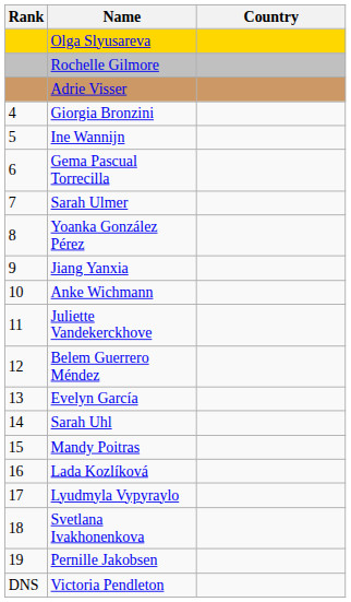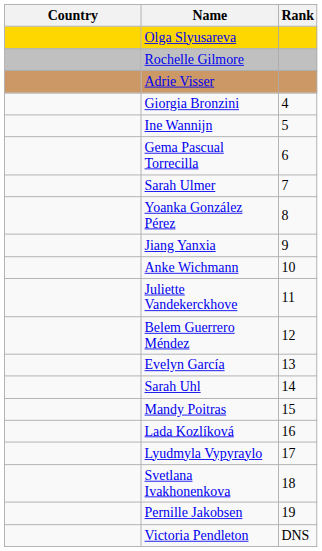 <table class="wikitable">
 <tr>
+<th width=150>Country</th>
+<th width=150>Name</th>
 <th width=20>Rank</th>
-<th width=150>Name</th>
-<th width=150>Country</th>
 </tr>
 <tr bgcolor=gold>
 <td></td>
 <td><a href='#'>Olga Slyusareva</a></td>
 <td></td>
 </tr>
 <tr bgcolor=silver>
 <td></td>
 <td><a href='#'>Rochelle Gilmore</a></td>
 <td></td>
 </tr>
 <tr bgcolor=cc9966>
 <td></td>
 <td><a href='#'>Adrie Visser</a></td>
 <td></td>
 </tr>
 <tr>
+<td></td>
+<td><a href='#'>Giorgia Bronzini</a></td>
 <td>4</td>
-<td><a href='#'>Giorgia Bronzini</a></td>
-<td></td>
 </tr>
 <tr>
+<td></td>
+<td><a href='#'>Ine Wannijn</a></td>
 <td>5</td>
-<td><a href='#'>Ine Wannijn</a></td>
-<td></td>
 </tr>
 <tr>
+<td></td>
+<td><a href='#'>Gema Pascual Torrecilla</a></td>
 <td>6</td>
-<td><a href='#'>Gema Pascual Torrecilla</a></td>
-<td></td>
 </tr>
 <tr>
+<td></td>
+<td><a href='#'>Sarah Ulmer</a></td>
 <td>7</td>
-<td><a href='#'>Sarah Ulmer</a></td>
-<td></td>
 </tr>
 <tr>
+<td></td>
+<td><a href='#'>Yoanka González Pérez</a></td>
 <td>8</td>
-<td><a href='#'>Yoanka González Pérez</a></td>
-<td></td>
 </tr>
 <tr>
+<td></td>
+<td><a href='#'>Jiang Yanxia</a></td>
 <td>9</td>
-<td><a href='#'>Jiang Yanxia</a></td>
-<td></td>
 </tr>
 <tr>
+<td></td>
+<td><a href='#'>Anke Wichmann</a></td>
 <td>10</td>
-<td><a href='#'>Anke Wichmann</a></td>
-<td></td>
 </tr>
 <tr>
+<td></td>
+<td><a href='#'>Juliette Vandekerckhove</a></td>
 <td>11</td>
-<td><a href='#'>Juliette Vandekerckhove</a></td>
-<td></td>
 </tr>
 <tr>
+<td></td>
+<td><a href='#'>Belem Guerrero Méndez</a></td>
 <td>12</td>
-<td><a href='#'>Belem Guerrero Méndez</a></td>
-<td></td>
 </tr>
 <tr>
+<td></td>
+<td><a href='#'>Evelyn García</a></td>
 <td>13</td>
-<td><a href='#'>Evelyn García</a></td>
-<td></td>
 </tr>
 <tr>
+<td></td>
+<td><a href='#'>Sarah Uhl</a></td>
 <td>14</td>
-<td><a href='#'>Sarah Uhl</a></td>
-<td></td>
 </tr>
 <tr>
+<td></td>
+<td><a href='#'>Mandy Poitras</a></td>
 <td>15</td>
-<td><a href='#'>Mandy Poitras</a></td>
-<td></td>
 </tr>
 <tr>
+<td></td>
+<td><a href='#'>Lada Kozlíková</a></td>
 <td>16</td>
-<td><a href='#'>Lada Kozlíková</a></td>
-<td></td>
 </tr>
 <tr>
+<td></td>
+<td><a href='#'>Lyudmyla Vypyraylo</a></td>
 <td>17</td>
-<td><a href='#'>Lyudmyla Vypyraylo</a></td>
-<td></td>
 </tr>
 <tr>
+<td></td>
+<td><a href='#'>Svetlana Ivakhonenkova</a></td>
 <td>18</td>
-<td><a href='#'>Svetlana Ivakhonenkova</a></td>
-<td></td>
 </tr>
 <tr>
+<td></td>
+<td><a href='#'>Pernille Jakobsen</a></td>
 <td>19</td>
-<td><a href='#'>Pernille Jakobsen</a></td>
-<td></td>
 </tr>
 <tr>
+<td></td>
+<td><a href='#'>Victoria Pendleton</a></td>
 <td>DNS</td>
-<td><a href='#'>Victoria Pendleton</a></td>
-<td></td>
 </tr>
 </table>
